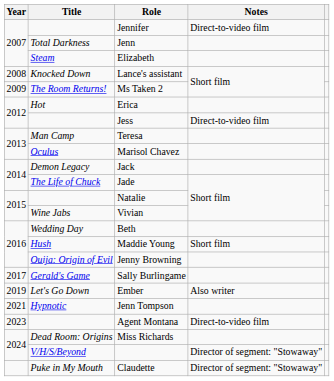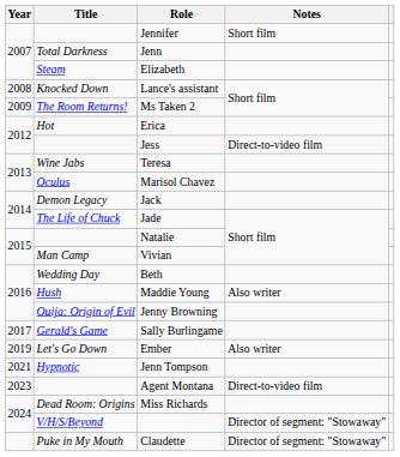 <table class="wikitable sortable">
 <tr>
 <th>Year</th>
 <th>Title</th>
 <th>Role</th>
 <th class="unsortable">Notes</th>
 <th class="unsortable"></th>
 </tr>
 <tr>
 <td rowspan="3">2007</td>
 <td><em></em></td>
 <td>Jennifer</td>
-<td>Direct-to-video film</td>
+<td>Short film</td>
 <td style="text-align:center;"></td>
 </tr>
 <tr>
 <td><em>Total Darkness</em></td>
 <td>Jenn</td>
 <td></td>
 <td style="text-align:center;"></td>
 </tr>
 <tr>
 <td><em><a href='#'>Steam</a></em></td>
 <td>Elizabeth</td>
 <td></td>
 <td style="text-align:center;"></td>
 </tr>
 <tr>
 <td>2008</td>
 <td><em>Knocked Down</em></td>
 <td>Lance's assistant</td>
 <td rowspan="2">Short film</td>
 <td style="text-align:center;"></td>
 </tr>
 <tr>
 <td>2009</td>
 <td><em><a href='#'>The Room Returns!</a></em></td>
 <td>Ms Taken 2</td>
 <td style="text-align:center;"></td>
 </tr>
 <tr>
 <td rowspan="2">2012</td>
 <td><em>Hot</em></td>
 <td>Erica</td>
 <td></td>
 <td style="text-align:center;"></td>
 </tr>
 <tr>
 <td><em></em></td>
 <td>Jess</td>
 <td>Direct-to-video film</td>
 <td style="text-align:center;"></td>
 </tr>
 <tr>
 <td rowspan="2">2013</td>
-<td><em>Man Camp</em></td>
+<td><em>Wine Jabs</em></td>
 <td>Teresa</td>
 <td></td>
 <td style="text-align:center;"></td>
 </tr>
 <tr>
 <td><em><a href='#'>Oculus</a></em></td>
 <td>Marisol Chavez</td>
 <td></td>
 <td style="text-align:center;"></td>
 </tr>
 <tr>
 <td rowspan="2">2014</td>
 <td><em>Demon Legacy</em></td>
 <td>Jack</td>
 <td></td>
 <td style="text-align:center;"></td>
 </tr>
 <tr>
 <td><em><a href='#'>The Life of Chuck</a></em></td>
 <td>Jade</td>
 <td rowspan="3">Short film</td>
 <td style="text-align:center;"></td>
 </tr>
 <tr>
 <td rowspan="2">2015</td>
 <td><em></em></td>
 <td>Natalie</td>
 <td style="text-align:center;"></td>
 </tr>
 <tr>
-<td><em>Wine Jabs</em></td>
+<td><em>Man Camp</em></td>
 <td>Vivian</td>
 <td style="text-align:center;"></td>
 </tr>
 <tr>
 <td rowspan="3">2016</td>
 <td><em>Wedding Day</em></td>
 <td>Beth</td>
 <td></td>
 <td style="text-align:center;"></td>
 </tr>
 <tr>
 <td><em><a href='#'>Hush</a> </em></td>
 <td>Maddie Young</td>
-<td>Short film</td>
+<td>Also writer</td>
 <td style="text-align:center;"></td>
 </tr>
 <tr>
 <td><em><a href='#'>Ouija: Origin of Evil</a></em></td>
 <td>Jenny Browning</td>
 <td></td>
 <td style="text-align:center;"></td>
 </tr>
 <tr>
 <td>2017</td>
 <td><em><a href='#'>Gerald's Game</a></em></td>
 <td>Sally Burlingame</td>
 <td></td>
 <td style="text-align:center;"></td>
 </tr>
 <tr>
 <td>2019</td>
 <td><em>Let's Go Down</em></td>
 <td>Ember</td>
 <td>Also writer</td>
 <td style="text-align:center;"></td>
 </tr>
 <tr>
 <td>2021</td>
 <td><em><a href='#'>Hypnotic</a></em></td>
 <td>Jenn Tompson</td>
 <td></td>
 <td style="text-align:center;"></td>
 </tr>
 <tr>
 <td>2023</td>
 <td><em></em></td>
 <td>Agent Montana</td>
 <td>Direct-to-video film</td>
 <td style="text-align:center;"></td>
 </tr>
 <tr>
 <td rowspan="2">2024</td>
 <td><em>Dead Room: Origins</em></td>
 <td>Miss Richards</td>
 <td></td>
 <td style="text-align:center;"></td>
 </tr>
 <tr>
 <td><em><a href='#'>V/H/S/Beyond</a></em></td>
 <td></td>
 <td>Director of segment: "Stowaway"</td>
 <td style="text-align:center;"></td>
 </tr>
 <tr>
 <td></td>
 <td><em>Puke in My Mouth</em></td>
 <td>Claudette</td>
 <td>Director of segment: "Stowaway"</td>
 <td style="text-align:center;"></td>
 </tr>
 </table>
